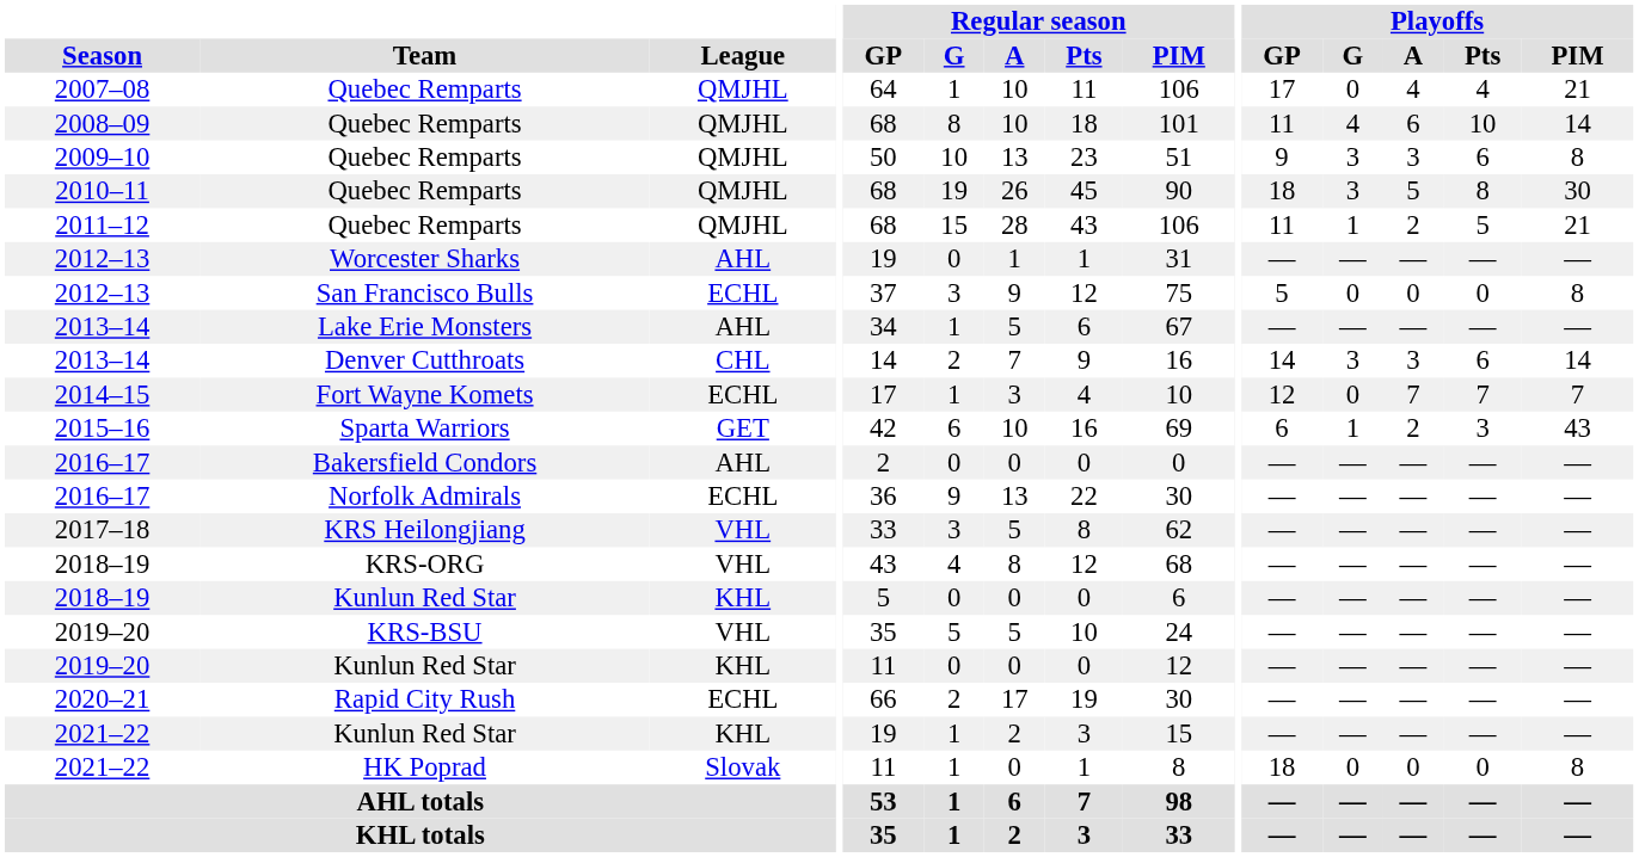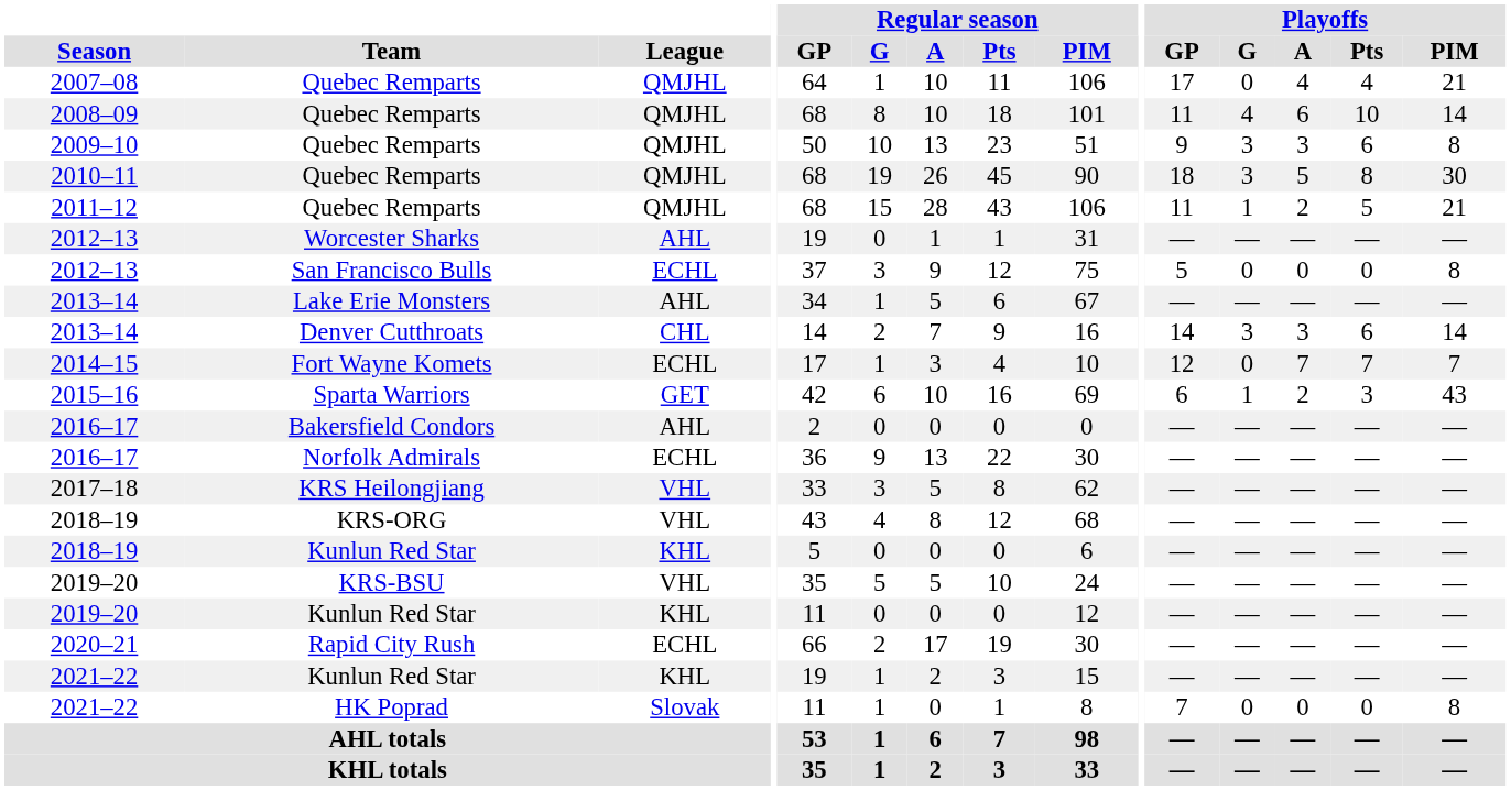 <table border="0" cellpadding="1" cellspacing="0" style="text-align:center; width:60em">
 <tr bgcolor="#e0e0e0">
 <th colspan="3" bgcolor="#ffffff"></th>
 <th rowspan="99" bgcolor="#ffffff"></th>
 <th colspan="5"><a href='#'>Regular season</a></th>
 <th rowspan="99" bgcolor="#ffffff"></th>
 <th colspan="5"><a href='#'>Playoffs</a></th>
 </tr>
 <tr bgcolor="#e0e0e0">
 <th><a href='#'>Season</a></th>
 <th>Team</th>
 <th>League</th>
 <th>GP</th>
 <th><a href='#'>G</a></th>
 <th><a href='#'>A</a></th>
 <th><a href='#'>Pts</a></th>
 <th><a href='#'>PIM</a></th>
 <th>GP</th>
 <th>G</th>
 <th>A</th>
 <th>Pts</th>
 <th>PIM</th>
 </tr>
 <tr ALIGN="center">
 <td><a href='#'>2007–08</a></td>
 <td><a href='#'>Quebec Remparts</a></td>
 <td><a href='#'>QMJHL</a></td>
 <td>64</td>
 <td>1</td>
 <td>10</td>
 <td>11</td>
 <td>106</td>
 <td>17</td>
 <td>0</td>
 <td>4</td>
 <td>4</td>
 <td>21</td>
 </tr>
 <tr align="center" bgcolor="#f0f0f0">
 <td><a href='#'>2008–09</a></td>
 <td>Quebec Remparts</td>
 <td>QMJHL</td>
 <td>68</td>
 <td>8</td>
 <td>10</td>
 <td>18</td>
 <td>101</td>
 <td>11</td>
 <td>4</td>
 <td>6</td>
 <td>10</td>
 <td>14</td>
 </tr>
 <tr align="center">
 <td><a href='#'>2009–10</a></td>
 <td>Quebec Remparts</td>
 <td>QMJHL</td>
 <td>50</td>
 <td>10</td>
 <td>13</td>
 <td>23</td>
 <td>51</td>
 <td>9</td>
 <td>3</td>
 <td>3</td>
 <td>6</td>
 <td>8</td>
 </tr>
 <tr align="center" bgcolor="#f0f0f0">
 <td><a href='#'>2010–11</a></td>
 <td>Quebec Remparts</td>
 <td>QMJHL</td>
 <td>68</td>
 <td>19</td>
 <td>26</td>
 <td>45</td>
 <td>90</td>
 <td>18</td>
 <td>3</td>
 <td>5</td>
 <td>8</td>
 <td>30</td>
 </tr>
 <tr align="center">
 <td><a href='#'>2011–12</a></td>
 <td>Quebec Remparts</td>
 <td>QMJHL</td>
 <td>68</td>
 <td>15</td>
 <td>28</td>
 <td>43</td>
 <td>106</td>
 <td>11</td>
 <td>1</td>
 <td>2</td>
 <td>5</td>
 <td>21</td>
 </tr>
 <tr align="center" bgcolor="#f0f0f0">
 <td><a href='#'>2012–13</a></td>
 <td><a href='#'>Worcester Sharks</a></td>
 <td><a href='#'>AHL</a></td>
 <td>19</td>
 <td>0</td>
 <td>1</td>
 <td>1</td>
 <td>31</td>
 <td>—</td>
 <td>—</td>
 <td>—</td>
 <td>—</td>
 <td>—</td>
 </tr>
 <tr align="center">
 <td><a href='#'>2012–13</a></td>
 <td><a href='#'>San Francisco Bulls</a></td>
 <td><a href='#'>ECHL</a></td>
 <td>37</td>
 <td>3</td>
 <td>9</td>
 <td>12</td>
 <td>75</td>
 <td>5</td>
 <td>0</td>
 <td>0</td>
 <td>0</td>
 <td>8</td>
 </tr>
 <tr align="center" bgcolor="#f0f0f0">
 <td><a href='#'>2013–14</a></td>
 <td><a href='#'>Lake Erie Monsters</a></td>
 <td>AHL</td>
 <td>34</td>
 <td>1</td>
 <td>5</td>
 <td>6</td>
 <td>67</td>
 <td>—</td>
 <td>—</td>
 <td>—</td>
 <td>—</td>
 <td>—</td>
 </tr>
 <tr align="center">
 <td><a href='#'>2013–14</a></td>
 <td><a href='#'>Denver Cutthroats</a></td>
 <td><a href='#'>CHL</a></td>
 <td>14</td>
 <td>2</td>
 <td>7</td>
 <td>9</td>
 <td>16</td>
 <td>14</td>
 <td>3</td>
 <td>3</td>
 <td>6</td>
 <td>14</td>
 </tr>
 <tr align="center" bgcolor="#f0f0f0">
 <td><a href='#'>2014–15</a></td>
 <td><a href='#'>Fort Wayne Komets</a></td>
 <td>ECHL</td>
 <td>17</td>
 <td>1</td>
 <td>3</td>
 <td>4</td>
 <td>10</td>
 <td>12</td>
 <td>0</td>
 <td>7</td>
 <td>7</td>
 <td>7</td>
 </tr>
 <tr align="center">
 <td><a href='#'>2015–16</a></td>
 <td><a href='#'>Sparta Warriors</a></td>
 <td><a href='#'>GET</a></td>
 <td>42</td>
 <td>6</td>
 <td>10</td>
 <td>16</td>
 <td>69</td>
 <td>6</td>
 <td>1</td>
 <td>2</td>
 <td>3</td>
 <td>43</td>
 </tr>
 <tr align="center" bgcolor="#f0f0f0">
 <td><a href='#'>2016–17</a></td>
 <td><a href='#'>Bakersfield Condors</a></td>
 <td>AHL</td>
 <td>2</td>
 <td>0</td>
 <td>0</td>
 <td>0</td>
 <td>0</td>
 <td>—</td>
 <td>—</td>
 <td>—</td>
 <td>—</td>
 <td>—</td>
 </tr>
 <tr align="center">
 <td><a href='#'>2016–17</a></td>
 <td><a href='#'>Norfolk Admirals</a></td>
 <td>ECHL</td>
 <td>36</td>
 <td>9</td>
 <td>13</td>
 <td>22</td>
 <td>30</td>
 <td>—</td>
 <td>—</td>
 <td>—</td>
 <td>—</td>
 <td>—</td>
 </tr>
 <tr align="center" bgcolor="#f0f0f0">
 <td 2017–18 VHL season>2017–18</td>
 <td><a href='#'>KRS Heilongjiang</a></td>
 <td><a href='#'>VHL</a></td>
 <td>33</td>
 <td>3</td>
 <td>5</td>
 <td>8</td>
 <td>62</td>
 <td>—</td>
 <td>—</td>
 <td>—</td>
 <td>—</td>
 <td>—</td>
 </tr>
 <tr align="center">
 <td 2018–19 VHL season>2018–19</td>
 <td>KRS-ORG</td>
 <td>VHL</td>
 <td>43</td>
 <td>4</td>
 <td>8</td>
 <td>12</td>
 <td>68</td>
 <td>—</td>
 <td>—</td>
 <td>—</td>
 <td>—</td>
 <td>—</td>
 </tr>
 <tr align="center" bgcolor="#f0f0f0">
 <td><a href='#'>2018–19</a></td>
 <td><a href='#'>Kunlun Red Star</a></td>
 <td><a href='#'>KHL</a></td>
 <td>5</td>
 <td>0</td>
 <td>0</td>
 <td>0</td>
 <td>6</td>
 <td>—</td>
 <td>—</td>
 <td>—</td>
 <td>—</td>
 <td>—</td>
 </tr>
 <tr align="center">
 <td 2019–20 VHL season>2019–20</td>
 <td><a href='#'>KRS-BSU</a></td>
 <td>VHL</td>
 <td>35</td>
 <td>5</td>
 <td>5</td>
 <td>10</td>
 <td>24</td>
 <td>—</td>
 <td>—</td>
 <td>—</td>
 <td>—</td>
 <td>—</td>
 </tr>
 <tr align="center" bgcolor="#f0f0f0">
 <td><a href='#'>2019–20</a></td>
 <td>Kunlun Red Star</td>
 <td>KHL</td>
 <td>11</td>
 <td>0</td>
 <td>0</td>
 <td>0</td>
 <td>12</td>
 <td>—</td>
 <td>—</td>
 <td>—</td>
 <td>—</td>
 <td>—</td>
 </tr>
 <tr align="center">
 <td><a href='#'>2020–21</a></td>
 <td><a href='#'>Rapid City Rush</a></td>
 <td>ECHL</td>
 <td>66</td>
 <td>2</td>
 <td>17</td>
 <td>19</td>
 <td>30</td>
 <td>—</td>
 <td>—</td>
 <td>—</td>
 <td>—</td>
 <td>—</td>
 </tr>
 <tr align="center" bgcolor="#f0f0f0">
 <td><a href='#'>2021–22</a></td>
 <td>Kunlun Red Star</td>
 <td>KHL</td>
 <td>19</td>
 <td>1</td>
 <td>2</td>
 <td>3</td>
 <td>15</td>
 <td>—</td>
 <td>—</td>
 <td>—</td>
 <td>—</td>
 <td>—</td>
 </tr>
 <tr>
 <td><a href='#'>2021–22</a></td>
 <td><a href='#'>HK Poprad</a></td>
 <td><a href='#'>Slovak</a></td>
 <td>11</td>
 <td>1</td>
 <td>0</td>
 <td>1</td>
 <td>8</td>
-<td>18</td>
+<td>7</td>
 <td>0</td>
 <td>0</td>
 <td>0</td>
 <td>8</td>
 </tr>
 <tr align="center" bgcolor="#e0e0e0">
 <th colspan="3">AHL totals</th>
 <th>53</th>
 <th>1</th>
 <th>6</th>
 <th>7</th>
 <th>98</th>
 <th>—</th>
 <th>—</th>
 <th>—</th>
 <th>—</th>
 <th>—</th>
 </tr>
 <tr align="center" bgcolor="#e0e0e0">
 <th colspan="3">KHL totals</th>
 <th>35</th>
 <th>1</th>
 <th>2</th>
 <th>3</th>
 <th>33</th>
 <th>—</th>
 <th>—</th>
 <th>—</th>
 <th>—</th>
 <th>—</th>
 </tr>
 </table>
